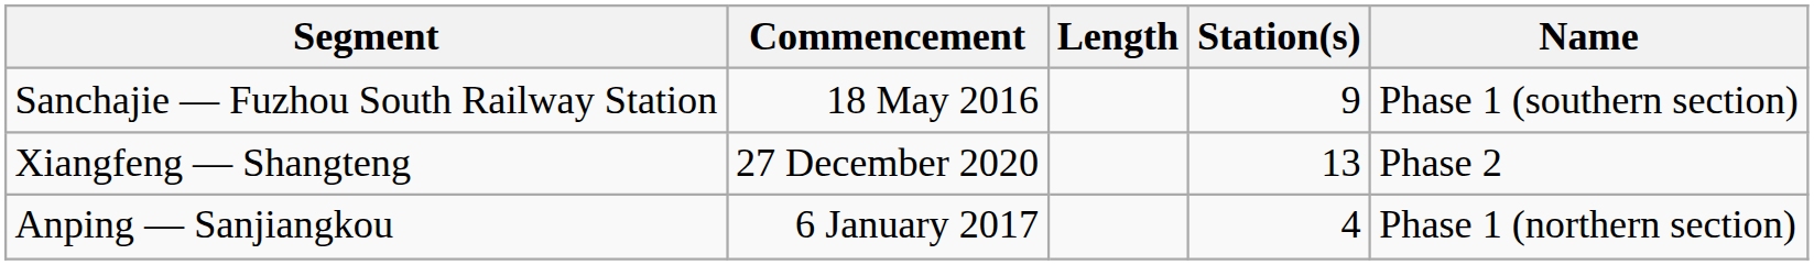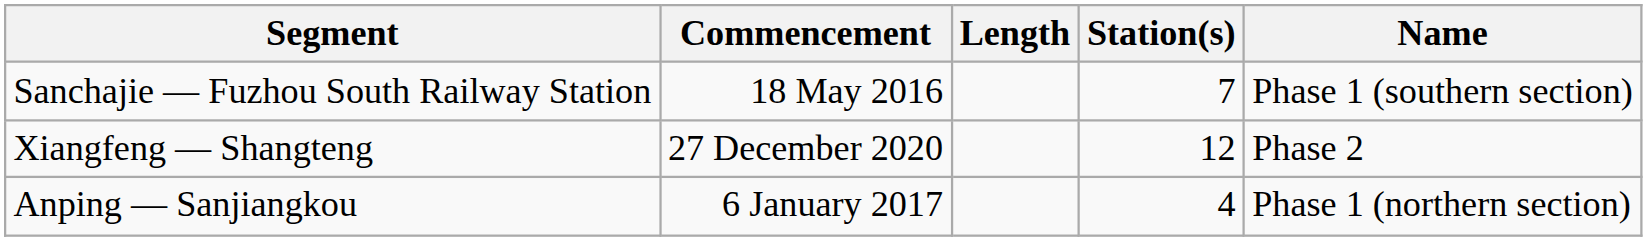 <table class="wikitable" style="border-collapse: collapse; text-align: right;">
 <tr>
 <th>Segment</th>
 <th>Commencement</th>
 <th>Length</th>
 <th>Station(s)</th>
 <th>Name</th>
 </tr>
 <tr>
 <td style="text-align: left;">Sanchajie — Fuzhou South Railway Station</td>
 <td>18 May 2016</td>
 <td></td>
-<td>9</td>
+<td>7</td>
 <td style="text-align: left;">Phase 1 (southern section)</td>
 </tr>
 <tr>
 <td style="text-align: left;">Xiangfeng — Shangteng</td>
 <td>27 December 2020</td>
 <td></td>
-<td>13</td>
+<td>12</td>
 <td style="text-align: left;">Phase 2</td>
 </tr>
 <tr>
 <td style="text-align: left;">Anping — Sanjiangkou</td>
 <td>6 January 2017</td>
 <td></td>
 <td>4</td>
 <td style="text-align: left;">Phase 1 (northern section)</td>
 </tr>
 </table>
